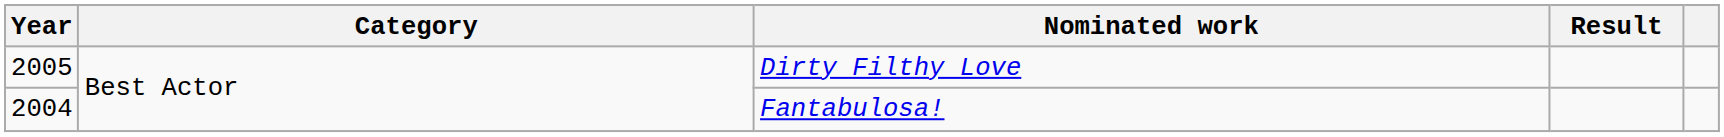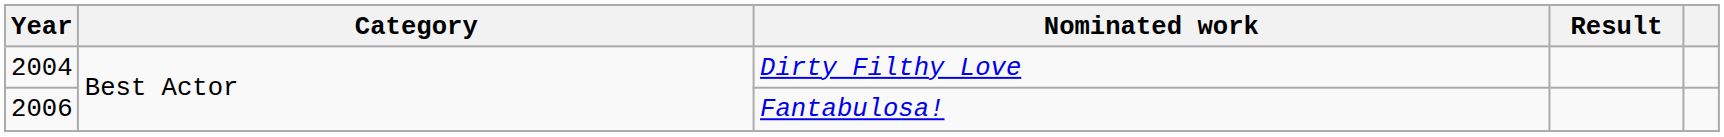 <table class="wikitable">
 <tr>
 <th scope="col" style="width:1em;">Year</th>
 <th scope="col" style="width:29em;">Category</th>
 <th scope="col" style="width:34em;">Nominated work</th>
 <th scope="col" style="width:5em;">Result</th>
 <th scope="col" style="width:1em;"></th>
 </tr>
 <tr>
-<td>2005</td>
+<td>2004</td>
 <td rowspan="2">Best Actor</td>
 <td><em><a href='#'>Dirty Filthy Love</a></em></td>
 <td></td>
 <td></td>
 </tr>
 <tr>
-<td>2004</td>
+<td>2006</td>
 <td><em><a href='#'>Fantabulosa!</a></em></td>
 <td></td>
 <td></td>
 </tr>
 </table>
